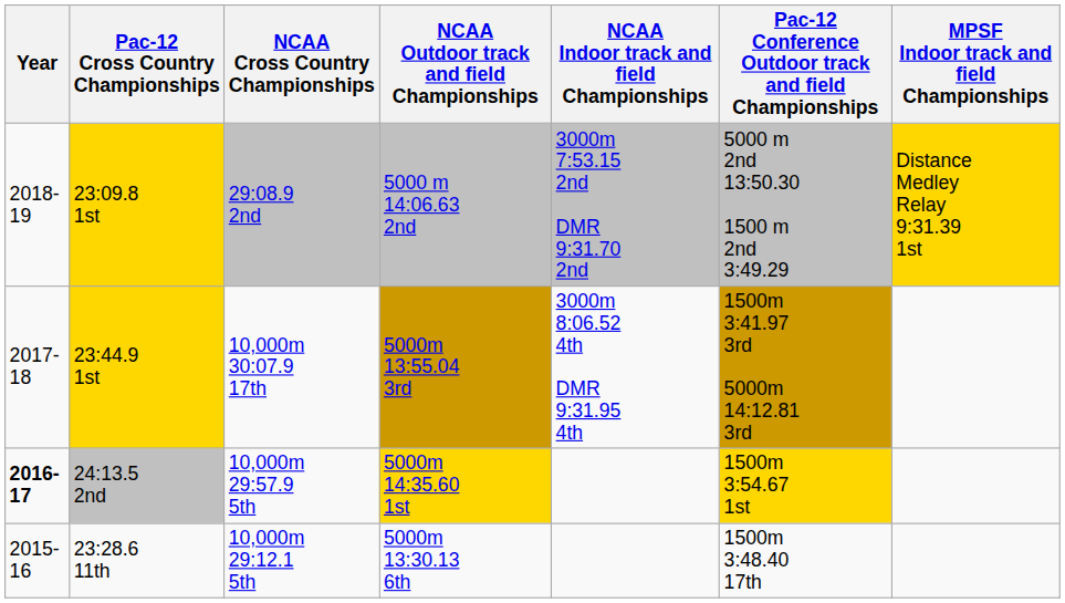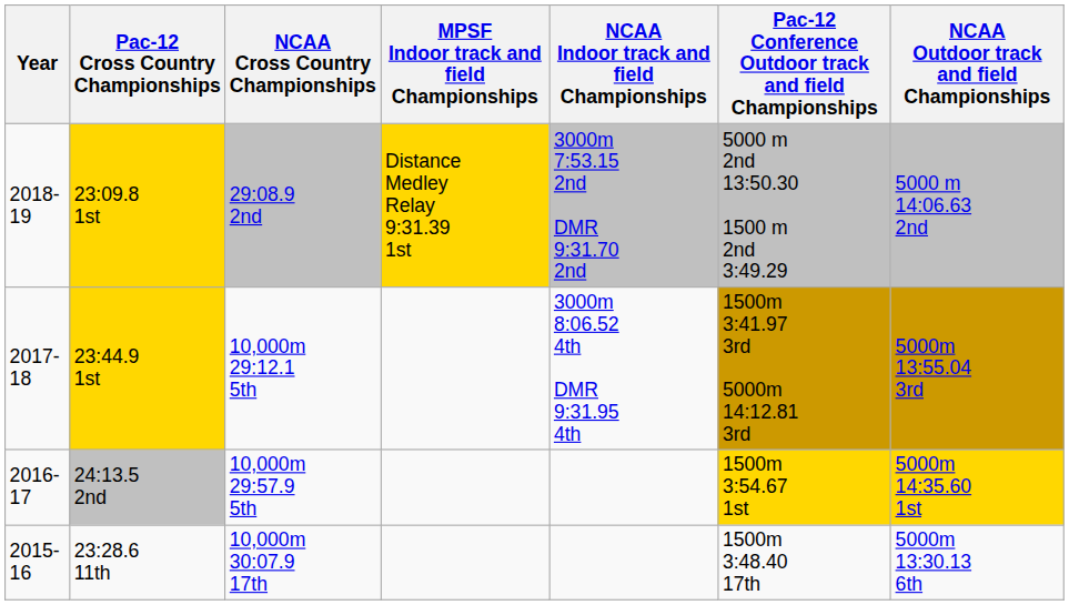 <table class="wikitable sortable">
 <tr>
 <th>Year</th>
 <th><a href='#'>Pac-12</a><br>Cross Country<br>Championships</th>
 <th><a href='#'>NCAA</a><br>Cross Country<br>Championships</th>
-<th><a href='#'>NCAA</a><br><a href='#'>Outdoor track and field</a><br>Championships</th>
+<th><a href='#'>MPSF</a><br><a href='#'>Indoor track and field</a><br>Championships</th>
 <th><a href='#'>NCAA</a><br><a href='#'>Indoor track and field</a><br>Championships</th>
 <th><a href='#'>Pac-12 Conference</a><br><a href='#'>Outdoor track and field</a><br>Championships</th>
-<th><a href='#'>MPSF</a><br><a href='#'>Indoor track and field</a><br>Championships</th>
+<th><a href='#'>NCAA</a><br><a href='#'>Outdoor track and field</a><br>Championships</th>
 </tr>
 <tr>
 <td>2018-19</td>
 <td bgcolor=gold>23:09.8<br>1st</td>
 <td bgcolor=silver><a href='#'>29:08.9<br>2nd</a></td>
-<td bgcolor=silver><a href='#'>5000 m<br> 14:06.63<br>2nd</a></td>
+<td bgcolor=gold>Distance<br>Medley<br>Relay<br>9:31.39<br>1st</td>
 <td bgcolor=silver><a href='#'>3000m<br>7:53.15<br>2nd<br><br>DMR<br>9:31.70<br>2nd</a></td>
 <td bgcolor=silver>5000 m<br>2nd<br>13:50.30<br><br>1500 m<br>2nd<br>3:49.29</td>
-<td bgcolor=gold>Distance<br>Medley<br>Relay<br>9:31.39<br>1st</td>
+<td bgcolor=silver><a href='#'>5000 m<br> 14:06.63<br>2nd</a></td>
 </tr>
 <tr>
 <td>2017-18</td>
 <td bgcolor=gold>23:44.9<br>1st</td>
-<td><a href='#'>10,000m<br>30:07.9<br>17th</a></td>
-<td bgcolor=cc9900><a href='#'>5000m<br>13:55.04 <br>3rd</a></td>
+<td><a href='#'>10,000m<br>29:12.1<br>5th</a></td>
+<td></td>
 <td><a href='#'>3000m<br>8:06.52<br>4th</a><br><br><a href='#'>DMR<br>9:31.95<br>4th</a></td>
 <td bgcolor=cc9900>1500m<br>3:41.97<br>3rd<br><br>5000m<br>14:12.81<br>3rd<br></td>
-<td></td>
+<td bgcolor=cc9900><a href='#'>5000m<br>13:55.04 <br>3rd</a></td>
 </tr>
 <tr>
-<td><strong>2016-17</strong></td>
+<td>2016-17</td>
 <td bgcolor=silver>24:13.5<br>2nd</td>
 <td><a href='#'>10,000m<br>29:57.9<br>5th</a></td>
-<td bgcolor=gold><a href='#'>5000m<br>14:35.60<br>1st</a></td>
+<td></td>
 <td></td>
 <td bgcolor=gold>1500m<br>3:54.67<br>1st</td>
-<td></td>
+<td bgcolor=gold><a href='#'>5000m<br>14:35.60<br>1st</a></td>
 </tr>
 <tr>
 <td>2015-16</td>
 <td>23:28.6<br>11th</td>
-<td><a href='#'>10,000m<br>29:12.1<br>5th</a></td>
-<td><a href='#'>5000m<br>13:30.13<br>6th</a></td>
+<td><a href='#'>10,000m<br>30:07.9<br>17th</a></td>
+<td></td>
 <td></td>
 <td>1500m<br>3:48.40<br>17th</td>
-<td></td>
+<td><a href='#'>5000m<br>13:30.13<br>6th</a></td>
 </tr>
 </table>
